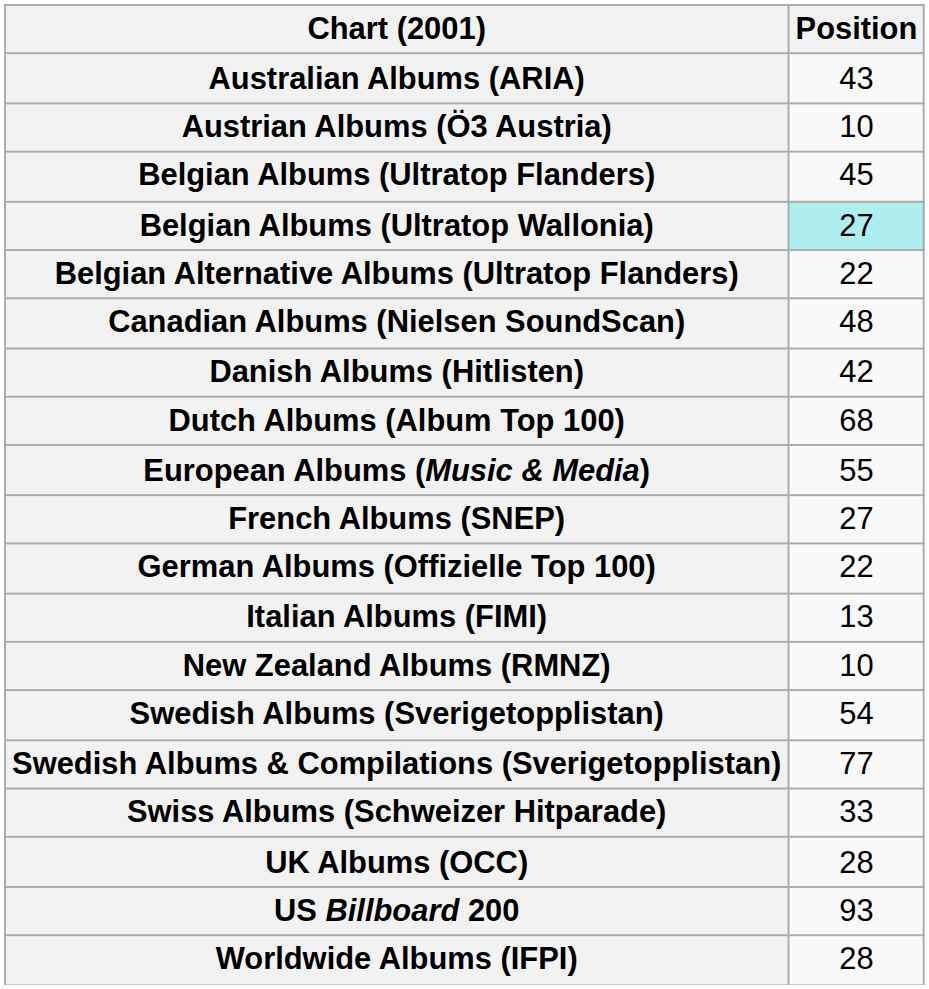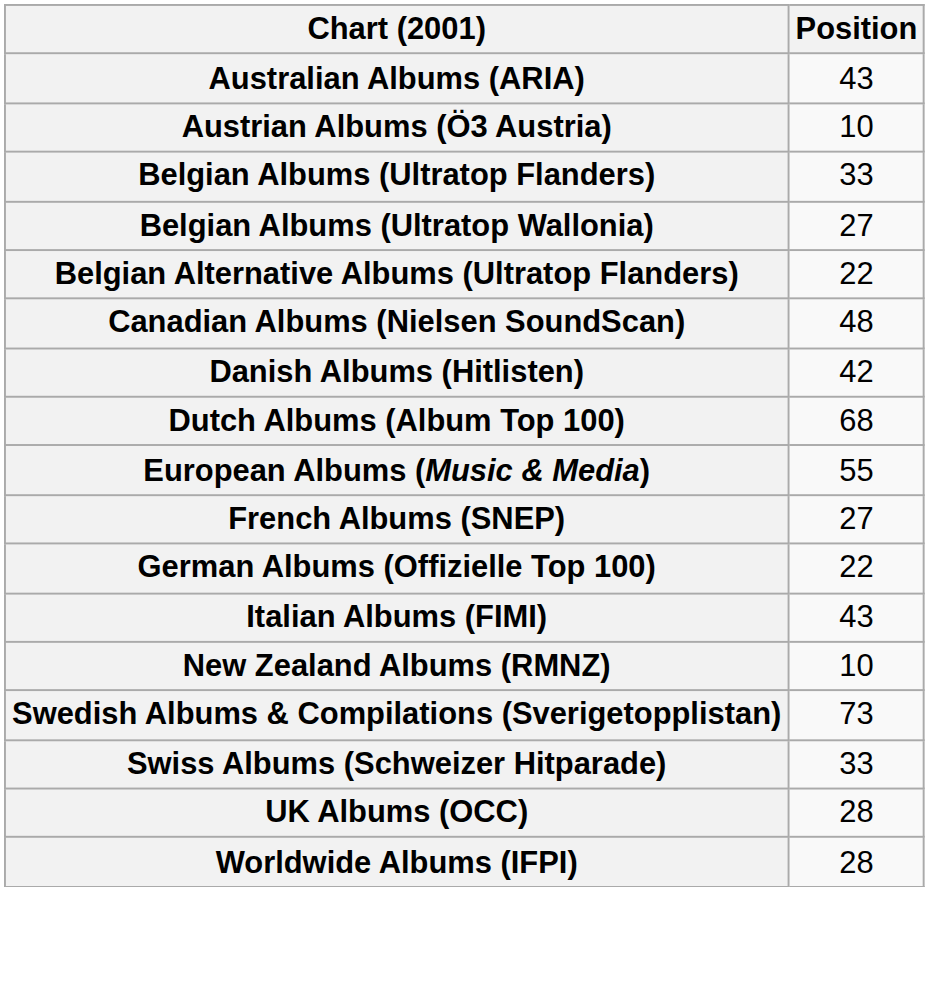 <table class="wikitable sortable plainrowheaders" style="text-align:center">
 <tr>
 <th scope="col">Chart (2001)</th>
 <th scope="col">Position</th>
 </tr>
 <tr>
 <th scope="row">Australian Albums (ARIA)</th>
 <td style="text-align:center;">43</td>
 </tr>
 <tr>
 <th scope="row">Austrian Albums (Ö3 Austria)</th>
 <td style="text-align:center;">10</td>
 </tr>
 <tr>
 <th scope="row">Belgian Albums (Ultratop Flanders)</th>
-<td style="text-align:center;">45</td>
+<td style="text-align:center;">33</td>
 </tr>
 <tr>
 <th scope="row">Belgian Albums (Ultratop Wallonia)</th>
-<td style="background: paleturquoise; text-align:center;">27</td>
+<td style="text-align:center;">27</td>
 </tr>
 <tr>
 <th scope="row">Belgian Alternative Albums (Ultratop Flanders)</th>
 <td style="text-align:center;">22</td>
 </tr>
 <tr>
 <th scope="row">Canadian Albums (Nielsen SoundScan)</th>
 <td>48</td>
 </tr>
 <tr>
 <th scope="row">Danish Albums (Hitlisten)</th>
 <td style="text-align:center;">42</td>
 </tr>
 <tr>
 <th scope="row">Dutch Albums (Album Top 100)</th>
 <td style="text-align:center;">68</td>
 </tr>
 <tr>
 <th scope="row">European Albums (<em>Music & Media</em>)</th>
 <td>55</td>
 </tr>
 <tr>
 <th scope="row">French Albums (SNEP)</th>
 <td style="text-align:center;">27</td>
 </tr>
 <tr>
 <th scope="row">German Albums (Offizielle Top 100)</th>
 <td style="text-align:center;">22</td>
 </tr>
 <tr>
 <th scope="row">Italian Albums (FIMI)</th>
-<td style="text-align:center;">13</td>
+<td style="text-align:center;">43</td>
 </tr>
 <tr>
 <th scope="row">New Zealand Albums (RMNZ)</th>
 <td style="text-align:center;">10</td>
 </tr>
 <tr>
-<th scope="row">Swedish Albums (Sverigetopplistan)</th>
-<td style="text-align:center;">54</td>
-</tr>
-<tr>
 <th scope="row">Swedish Albums & Compilations (Sverigetopplistan)</th>
-<td style="text-align:center;">77</td>
+<td style="text-align:center;">73</td>
 </tr>
 <tr>
 <th scope="row">Swiss Albums (Schweizer Hitparade)</th>
 <td style="text-align:center;">33</td>
 </tr>
 <tr>
 <th scope="row">UK Albums (OCC)</th>
 <td style="text-align:center;">28</td>
 </tr>
 <tr>
-<th scope="row">US <em>Billboard</em> 200</th>
-<td style="text-align:center;">93</td>
-</tr>
-<tr>
 <th scope="row">Worldwide Albums (IFPI)</th>
 <td style="text-align:center;">28</td>
 </tr>
 </table>
